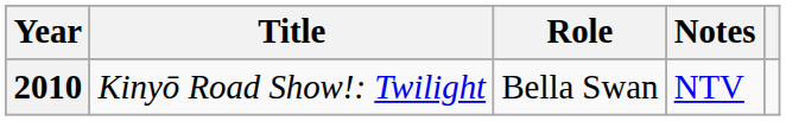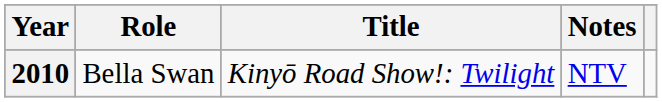 <table class="wikitable plainrowheaders sortable">
 <tr>
 <th scope="col">Year</th>
+<th scope="col">Role</th>
 <th scope="col">Title</th>
-<th scope="col">Role</th>
 <th scope="col" class="unsortable">Notes</th>
 <th scope="col" class="unsortable"></th>
 </tr>
 <tr>
 <th scope="row">2010</th>
+<td>Bella Swan</td>
 <td><em>Kinyō Road Show!: <a href='#'>Twilight</a></em></td>
-<td>Bella Swan</td>
 <td><a href='#'>NTV</a></td>
 <td style="text-align:center"></td>
 </tr>
 </table>
